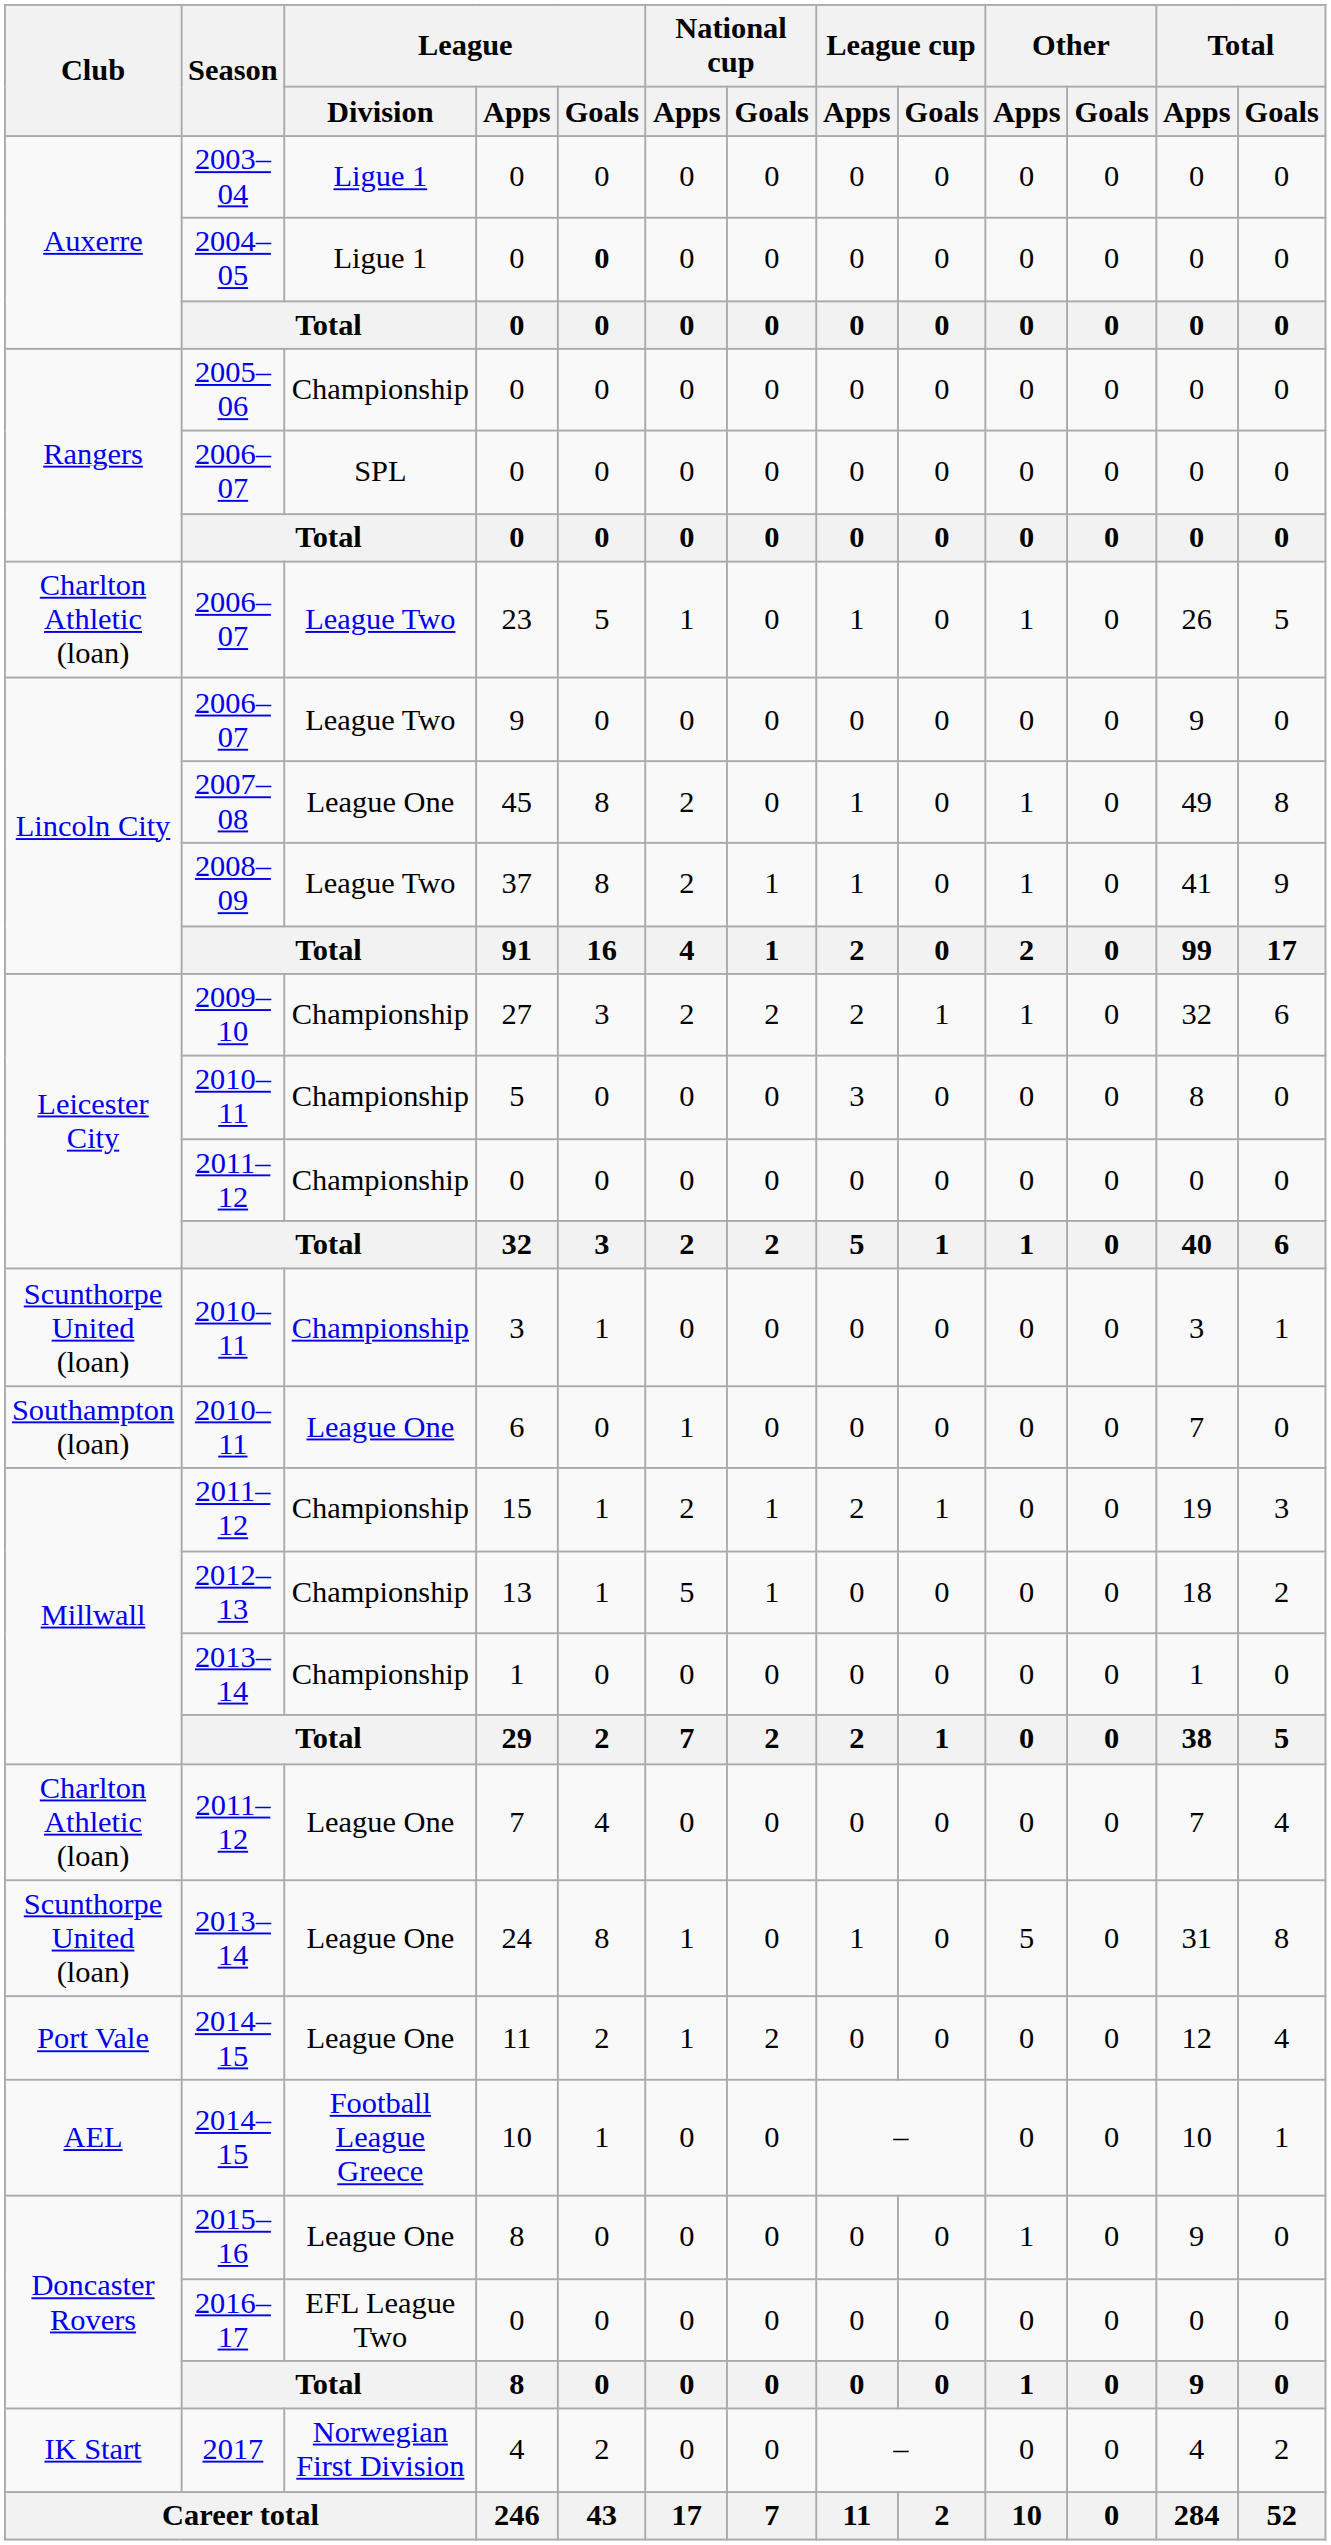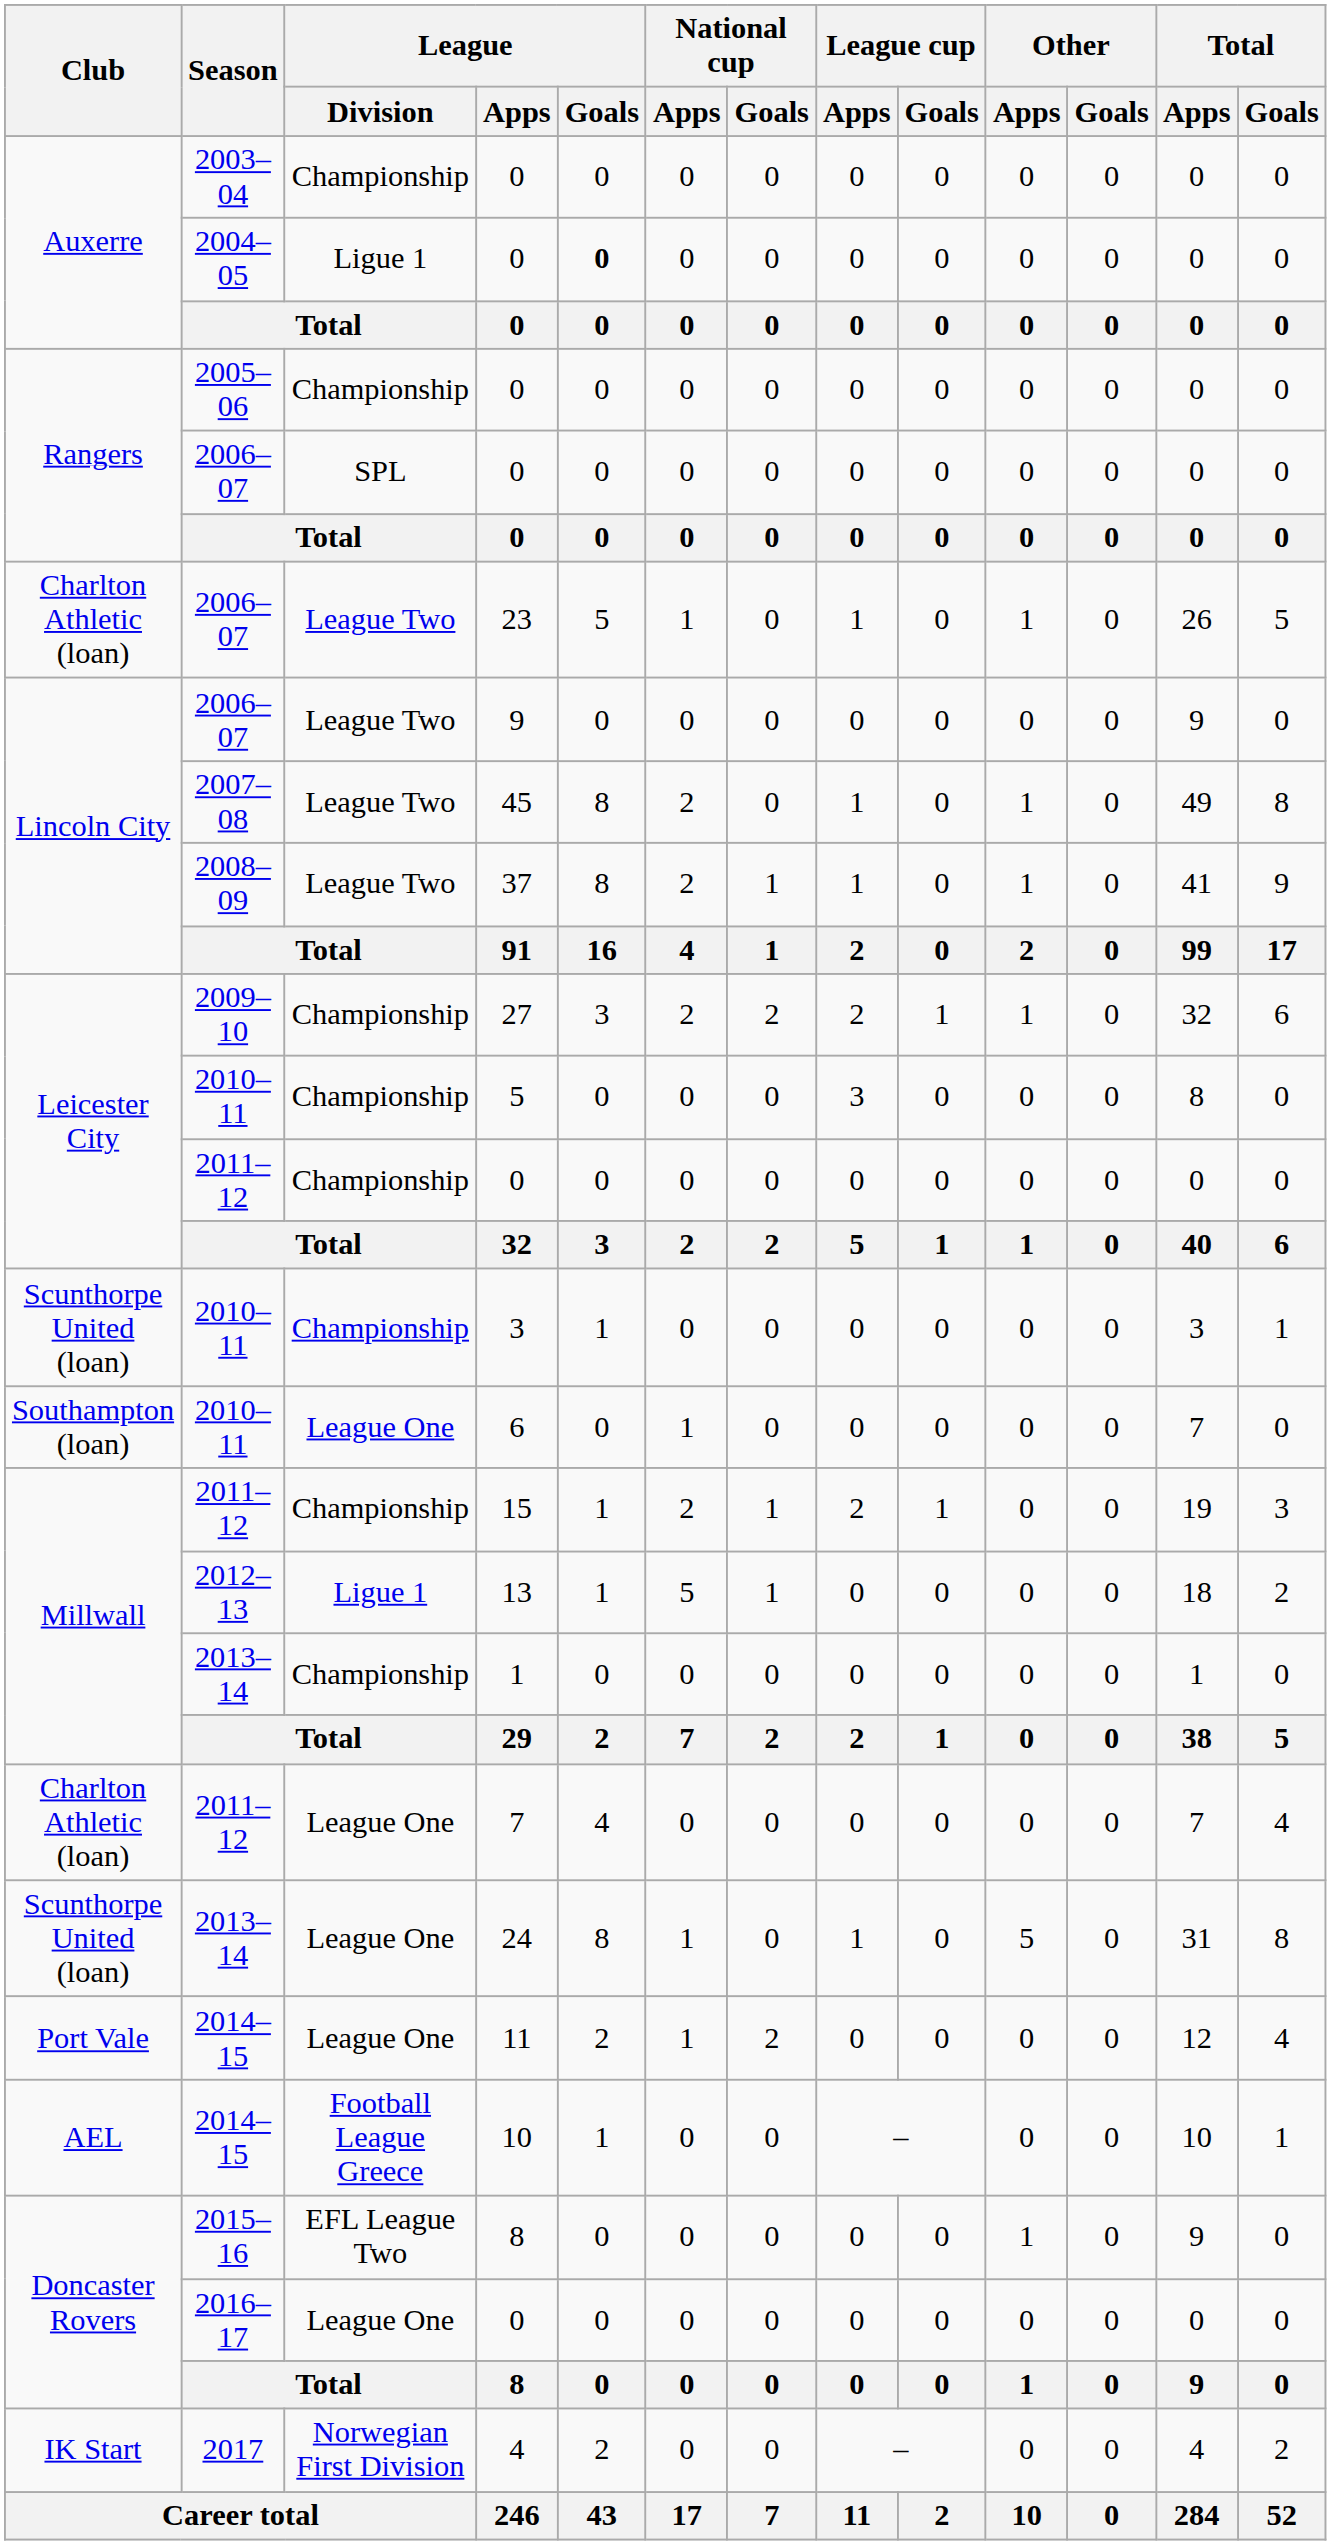 <table class="wikitable" style="text-align:center">
 <tr>
 <th rowspan="2">Club</th>
 <th rowspan="2">Season</th>
 <th colspan="3">League</th>
 <th colspan="2">National cup</th>
 <th colspan="2">League cup</th>
 <th colspan="2">Other</th>
 <th colspan="2">Total</th>
 </tr>
 <tr>
 <th>Division</th>
 <th>Apps</th>
 <th>Goals</th>
 <th>Apps</th>
 <th>Goals</th>
 <th>Apps</th>
 <th>Goals</th>
 <th>Apps</th>
 <th>Goals</th>
 <th>Apps</th>
 <th>Goals</th>
 </tr>
 <tr>
 <td rowspan="3"><a href='#'>Auxerre</a></td>
 <td><a href='#'>2003–04</a></td>
-<td><a href='#'>Ligue 1</a></td>
+<td>Championship</td>
 <td>0</td>
 <td>0</td>
 <td>0</td>
 <td>0</td>
 <td>0</td>
 <td>0</td>
 <td>0</td>
 <td>0</td>
 <td>0</td>
 <td>0</td>
 </tr>
 <tr>
 <td><a href='#'>2004–05</a></td>
 <td>Ligue 1</td>
 <td>0</td>
 <td><strong>0</strong></td>
 <td>0</td>
 <td>0</td>
 <td>0</td>
 <td>0</td>
 <td>0</td>
 <td>0</td>
 <td>0</td>
 <td>0</td>
 </tr>
 <tr>
 <th colspan="2">Total</th>
 <th>0</th>
 <th>0</th>
 <th>0</th>
 <th>0</th>
 <th>0</th>
 <th>0</th>
 <th>0</th>
 <th>0</th>
 <th>0</th>
 <th>0</th>
 </tr>
 <tr>
 <td rowspan="3"><a href='#'>Rangers</a></td>
 <td><a href='#'>2005–06</a></td>
 <td>Championship</td>
 <td>0</td>
 <td>0</td>
 <td>0</td>
 <td>0</td>
 <td>0</td>
 <td>0</td>
 <td>0</td>
 <td>0</td>
 <td>0</td>
 <td>0</td>
 </tr>
 <tr>
 <td><a href='#'>2006–07</a></td>
 <td>SPL</td>
 <td>0</td>
 <td>0</td>
 <td>0</td>
 <td>0</td>
 <td>0</td>
 <td>0</td>
 <td>0</td>
 <td>0</td>
 <td>0</td>
 <td>0</td>
 </tr>
 <tr>
 <th colspan="2">Total</th>
 <th>0</th>
 <th>0</th>
 <th>0</th>
 <th>0</th>
 <th>0</th>
 <th>0</th>
 <th>0</th>
 <th>0</th>
 <th>0</th>
 <th>0</th>
 </tr>
 <tr>
 <td><a href='#'>Charlton Athletic</a> (loan)</td>
 <td><a href='#'>2006–07</a></td>
 <td><a href='#'>League Two</a></td>
 <td>23</td>
 <td>5</td>
 <td>1</td>
 <td>0</td>
 <td>1</td>
 <td>0</td>
 <td>1</td>
 <td>0</td>
 <td>26</td>
 <td>5</td>
 </tr>
 <tr>
 <td rowspan="4"><a href='#'>Lincoln City</a></td>
 <td><a href='#'>2006–07</a></td>
 <td>League Two</td>
 <td>9</td>
 <td>0</td>
 <td>0</td>
 <td>0</td>
 <td>0</td>
 <td>0</td>
 <td>0</td>
 <td>0</td>
 <td>9</td>
 <td>0</td>
 </tr>
 <tr>
 <td><a href='#'>2007–08</a></td>
-<td>League One</td>
+<td>League Two</td>
 <td>45</td>
 <td>8</td>
 <td>2</td>
 <td>0</td>
 <td>1</td>
 <td>0</td>
 <td>1</td>
 <td>0</td>
 <td>49</td>
 <td>8</td>
 </tr>
 <tr>
 <td><a href='#'>2008–09</a></td>
 <td>League Two</td>
 <td>37</td>
 <td>8</td>
 <td>2</td>
 <td>1</td>
 <td>1</td>
 <td>0</td>
 <td>1</td>
 <td>0</td>
 <td>41</td>
 <td>9</td>
 </tr>
 <tr>
 <th colspan="2">Total</th>
 <th>91</th>
 <th>16</th>
 <th>4</th>
 <th>1</th>
 <th>2</th>
 <th>0</th>
 <th>2</th>
 <th>0</th>
 <th>99</th>
 <th>17</th>
 </tr>
 <tr>
 <td rowspan="4"><a href='#'>Leicester City</a></td>
 <td><a href='#'>2009–10</a></td>
 <td>Championship</td>
 <td>27</td>
 <td>3</td>
 <td>2</td>
 <td>2</td>
 <td>2</td>
 <td>1</td>
 <td>1</td>
 <td>0</td>
 <td>32</td>
 <td>6</td>
 </tr>
 <tr>
 <td><a href='#'>2010–11</a></td>
 <td>Championship</td>
 <td>5</td>
 <td>0</td>
 <td>0</td>
 <td>0</td>
 <td>3</td>
 <td>0</td>
 <td>0</td>
 <td>0</td>
 <td>8</td>
 <td>0</td>
 </tr>
 <tr>
 <td><a href='#'>2011–12</a></td>
 <td>Championship</td>
 <td>0</td>
 <td>0</td>
 <td>0</td>
 <td>0</td>
 <td>0</td>
 <td>0</td>
 <td>0</td>
 <td>0</td>
 <td>0</td>
 <td>0</td>
 </tr>
 <tr>
 <th colspan="2">Total</th>
 <th>32</th>
 <th>3</th>
 <th>2</th>
 <th>2</th>
 <th>5</th>
 <th>1</th>
 <th>1</th>
 <th>0</th>
 <th>40</th>
 <th>6</th>
 </tr>
 <tr>
 <td><a href='#'>Scunthorpe United</a> (loan)</td>
 <td><a href='#'>2010–11</a></td>
 <td><a href='#'>Championship</a></td>
 <td>3</td>
 <td>1</td>
 <td>0</td>
 <td>0</td>
 <td>0</td>
 <td>0</td>
 <td>0</td>
 <td>0</td>
 <td>3</td>
 <td>1</td>
 </tr>
 <tr>
 <td><a href='#'>Southampton</a> (loan)</td>
 <td><a href='#'>2010–11</a></td>
 <td><a href='#'>League One</a></td>
 <td>6</td>
 <td>0</td>
 <td>1</td>
 <td>0</td>
 <td>0</td>
 <td>0</td>
 <td>0</td>
 <td>0</td>
 <td>7</td>
 <td>0</td>
 </tr>
 <tr>
 <td rowspan="4"><a href='#'>Millwall</a></td>
 <td><a href='#'>2011–12</a></td>
 <td>Championship</td>
 <td>15</td>
 <td>1</td>
 <td>2</td>
 <td>1</td>
 <td>2</td>
 <td>1</td>
 <td>0</td>
 <td>0</td>
 <td>19</td>
 <td>3</td>
 </tr>
 <tr>
 <td><a href='#'>2012–13</a></td>
-<td>Championship</td>
+<td><a href='#'>Ligue 1</a></td>
 <td>13</td>
 <td>1</td>
 <td>5</td>
 <td>1</td>
 <td>0</td>
 <td>0</td>
 <td>0</td>
 <td>0</td>
 <td>18</td>
 <td>2</td>
 </tr>
 <tr>
 <td><a href='#'>2013–14</a></td>
 <td>Championship</td>
 <td>1</td>
 <td>0</td>
 <td>0</td>
 <td>0</td>
 <td>0</td>
 <td>0</td>
 <td>0</td>
 <td>0</td>
 <td>1</td>
 <td>0</td>
 </tr>
 <tr>
 <th colspan="2">Total</th>
 <th>29</th>
 <th>2</th>
 <th>7</th>
 <th>2</th>
 <th>2</th>
 <th>1</th>
 <th>0</th>
 <th>0</th>
 <th>38</th>
 <th>5</th>
 </tr>
 <tr>
 <td><a href='#'>Charlton Athletic</a> (loan)</td>
 <td><a href='#'>2011–12</a></td>
 <td>League One</td>
 <td>7</td>
 <td>4</td>
 <td>0</td>
 <td>0</td>
 <td>0</td>
 <td>0</td>
 <td>0</td>
 <td>0</td>
 <td>7</td>
 <td>4</td>
 </tr>
 <tr>
 <td><a href='#'>Scunthorpe United</a> (loan)</td>
 <td><a href='#'>2013–14</a></td>
 <td>League One</td>
 <td>24</td>
 <td>8</td>
 <td>1</td>
 <td>0</td>
 <td>1</td>
 <td>0</td>
 <td>5</td>
 <td>0</td>
 <td>31</td>
 <td>8</td>
 </tr>
 <tr>
 <td><a href='#'>Port Vale</a></td>
 <td><a href='#'>2014–15</a></td>
 <td>League One</td>
 <td>11</td>
 <td>2</td>
 <td>1</td>
 <td>2</td>
 <td>0</td>
 <td>0</td>
 <td>0</td>
 <td>0</td>
 <td>12</td>
 <td>4</td>
 </tr>
 <tr>
 <td><a href='#'>AEL</a></td>
 <td><a href='#'>2014–15</a></td>
 <td><a href='#'>Football League Greece</a></td>
 <td>10</td>
 <td>1</td>
 <td>0</td>
 <td>0</td>
 <td colspan="2">–</td>
 <td>0</td>
 <td>0</td>
 <td>10</td>
 <td>1</td>
 </tr>
 <tr>
 <td rowspan="3"><a href='#'>Doncaster Rovers</a></td>
 <td><a href='#'>2015–16</a></td>
-<td>League One</td>
+<td>EFL League Two</td>
 <td>8</td>
 <td>0</td>
 <td>0</td>
 <td>0</td>
 <td>0</td>
 <td>0</td>
 <td>1</td>
 <td>0</td>
 <td>9</td>
 <td>0</td>
 </tr>
 <tr>
 <td><a href='#'>2016–17</a></td>
-<td>EFL League Two</td>
+<td>League One</td>
 <td>0</td>
 <td>0</td>
 <td>0</td>
 <td>0</td>
 <td>0</td>
 <td>0</td>
 <td>0</td>
 <td>0</td>
 <td>0</td>
 <td>0</td>
 </tr>
 <tr>
 <th colspan="2">Total</th>
 <th>8</th>
 <th>0</th>
 <th>0</th>
 <th>0</th>
 <th>0</th>
 <th>0</th>
 <th>1</th>
 <th>0</th>
 <th>9</th>
 <th>0</th>
 </tr>
 <tr>
 <td><a href='#'>IK Start</a></td>
 <td><a href='#'>2017</a></td>
 <td><a href='#'>Norwegian First Division</a></td>
 <td>4</td>
 <td>2</td>
 <td>0</td>
 <td>0</td>
 <td colspan="2">–</td>
 <td>0</td>
 <td>0</td>
 <td>4</td>
 <td>2</td>
 </tr>
 <tr>
 <th colspan="3">Career total</th>
 <th>246</th>
 <th>43</th>
 <th>17</th>
 <th>7</th>
 <th>11</th>
 <th>2</th>
 <th>10</th>
 <th>0</th>
 <th>284</th>
 <th>52</th>
 </tr>
 </table>
